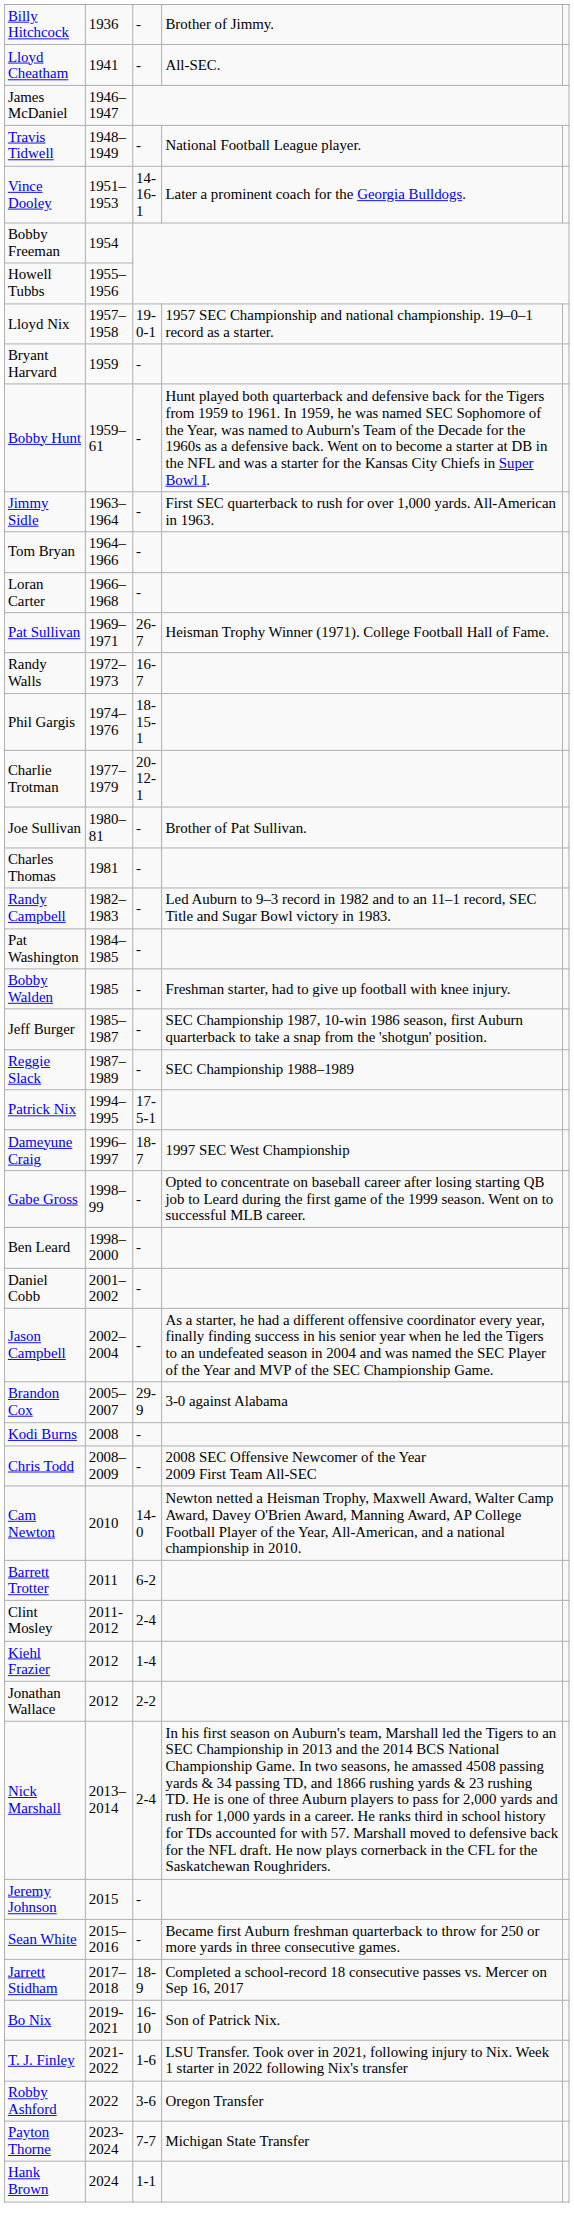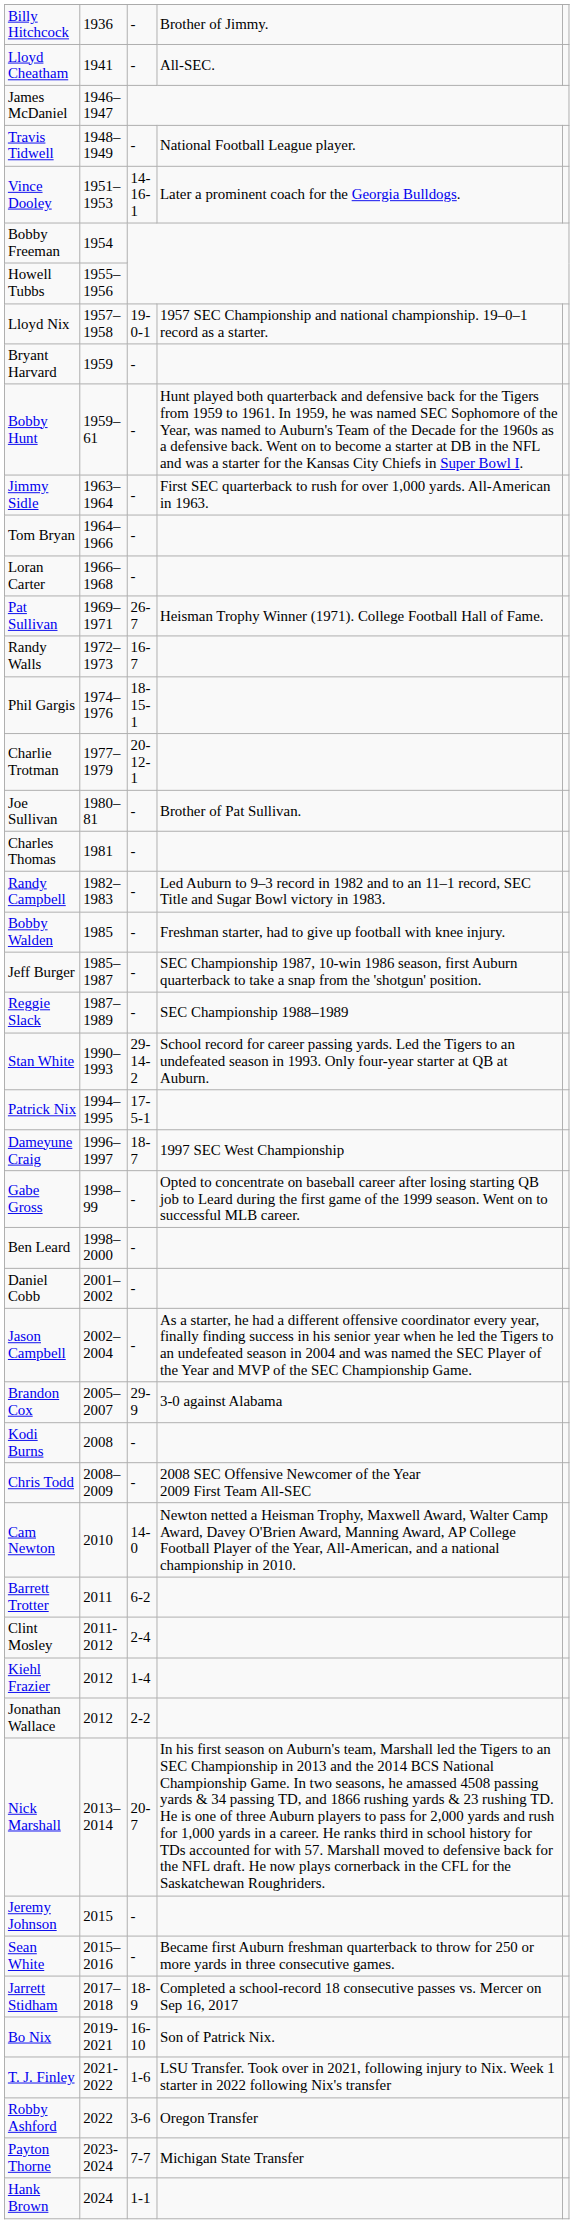 <table class="wikitable sortable" style="text-align:left;">
 <tr>
 </tr>
 <tr>
 <td><a href='#'>Billy Hitchcock</a></td>
 <td>1936</td>
 <td>-</td>
 <td>Brother of Jimmy.</td>
 <td></td>
 </tr>
 <tr>
 <td><a href='#'>Lloyd Cheatham</a></td>
 <td>1941</td>
 <td>-</td>
 <td>All-SEC.</td>
 <td></td>
 </tr>
 <tr>
 <td>James McDaniel</td>
 <td>1946–1947</td>
 </tr>
 <tr>
 <td><a href='#'>Travis Tidwell</a></td>
 <td>1948–1949</td>
 <td>-</td>
 <td>National Football League player.</td>
 <td></td>
 </tr>
 <tr>
 <td><a href='#'>Vince Dooley</a></td>
 <td>1951–1953</td>
 <td>14-16-1</td>
 <td>Later a prominent coach for the <a href='#'>Georgia Bulldogs</a>.</td>
 <td></td>
 </tr>
 <tr>
 <td>Bobby Freeman</td>
 <td>1954</td>
 </tr>
 <tr>
 <td>Howell Tubbs</td>
 <td>1955–1956</td>
 </tr>
 <tr>
 <td>Lloyd Nix</td>
 <td>1957–1958</td>
 <td>19-0-1</td>
 <td>1957 SEC Championship and national championship. 19–0–1 record as a starter.</td>
 <td></td>
 </tr>
 <tr>
 <td>Bryant Harvard</td>
 <td>1959</td>
 <td>-</td>
 <td></td>
 <td></td>
 </tr>
 <tr>
 <td><a href='#'>Bobby Hunt</a></td>
 <td>1959–61</td>
 <td>-</td>
 <td>Hunt played both quarterback and defensive back for the Tigers from 1959 to 1961. In 1959, he was named SEC Sophomore of the Year, was named to Auburn's Team of the Decade for the 1960s as a defensive back. Went on to become a starter at DB in the NFL and was a starter for the Kansas City Chiefs in <a href='#'>Super Bowl I</a>.</td>
 <td></td>
 </tr>
 <tr>
 <td><a href='#'>Jimmy Sidle</a></td>
 <td>1963–1964</td>
 <td>-</td>
 <td>First SEC quarterback to rush for over 1,000 yards. All-American in 1963.</td>
 <td></td>
 </tr>
 <tr>
 <td>Tom Bryan</td>
 <td>1964–1966</td>
 <td>-</td>
 <td></td>
 <td></td>
 </tr>
 <tr>
 <td>Loran Carter</td>
 <td>1966–1968</td>
 <td>-</td>
 <td></td>
 <td></td>
 </tr>
 <tr>
 <td><a href='#'>Pat Sullivan</a></td>
 <td>1969–1971</td>
 <td>26-7</td>
 <td>Heisman Trophy Winner (1971). College Football Hall of Fame.</td>
 <td></td>
 </tr>
 <tr>
 <td>Randy Walls</td>
 <td>1972–1973</td>
 <td>16-7</td>
 <td></td>
 <td></td>
 </tr>
 <tr>
 <td>Phil Gargis</td>
 <td>1974–1976</td>
 <td>18-15-1</td>
 <td></td>
 <td></td>
 </tr>
 <tr>
 <td>Charlie Trotman</td>
 <td>1977–1979</td>
 <td>20-12-1</td>
 <td></td>
 <td></td>
 </tr>
 <tr>
 <td>Joe Sullivan</td>
 <td>1980–81</td>
 <td>-</td>
 <td>Brother of Pat Sullivan.</td>
 <td></td>
 </tr>
 <tr>
 <td>Charles Thomas</td>
 <td>1981</td>
 <td>-</td>
 <td></td>
 <td></td>
 </tr>
 <tr>
 <td><a href='#'>Randy Campbell</a></td>
 <td>1982–1983</td>
 <td>-</td>
 <td>Led Auburn to 9–3 record in 1982 and to an 11–1 record, SEC Title and Sugar Bowl victory in 1983.</td>
 <td></td>
 </tr>
 <tr>
-<td>Pat Washington</td>
-<td>1984–1985</td>
-<td>-</td>
-<td></td>
-<td></td>
-</tr>
-<tr>
 <td><a href='#'>Bobby Walden</a></td>
 <td>1985</td>
 <td>-</td>
 <td>Freshman starter, had to give up football with knee injury.</td>
 <td></td>
 </tr>
 <tr>
 <td>Jeff Burger</td>
 <td>1985–1987</td>
 <td>-</td>
 <td>SEC Championship 1987, 10-win 1986 season, first Auburn quarterback to take a snap from the 'shotgun' position.</td>
 <td></td>
 </tr>
 <tr>
 <td><a href='#'>Reggie Slack</a></td>
 <td>1987–1989</td>
 <td>-</td>
 <td>SEC Championship 1988–1989</td>
+<td></td>
+</tr>
+<tr>
+<td><a href='#'>Stan White</a></td>
+<td>1990–1993</td>
+<td>29-14-2</td>
+<td>School record for career passing yards. Led the Tigers to an undefeated season in 1993. Only four-year starter at QB at Auburn.</td>
 <td></td>
 </tr>
 <tr>
 <td><a href='#'>Patrick Nix</a></td>
 <td>1994–1995</td>
 <td>17-5-1</td>
 <td></td>
 <td></td>
 </tr>
 <tr>
 <td><a href='#'>Dameyune Craig</a></td>
 <td>1996–1997</td>
 <td>18-7</td>
 <td>1997 SEC West Championship</td>
 <td></td>
 </tr>
 <tr>
 <td><a href='#'>Gabe Gross</a></td>
 <td>1998–99</td>
 <td>-</td>
 <td>Opted to concentrate on baseball career after losing starting QB job to Leard during the first game of the 1999 season. Went on to successful MLB career.</td>
 <td></td>
 </tr>
 <tr>
 <td>Ben Leard</td>
 <td>1998–2000</td>
 <td>-</td>
 <td></td>
 <td></td>
 </tr>
 <tr>
 <td>Daniel Cobb</td>
 <td>2001–2002</td>
 <td>-</td>
 <td></td>
 <td></td>
 </tr>
 <tr>
 <td><a href='#'>Jason Campbell</a></td>
 <td>2002–2004</td>
 <td>-</td>
 <td>As a starter, he had a different offensive coordinator every year, finally finding success in his senior year when he led the Tigers to an undefeated season in 2004 and was named the SEC Player of the Year and MVP of the SEC Championship Game.</td>
 <td></td>
 </tr>
 <tr>
 <td><a href='#'>Brandon Cox</a></td>
 <td>2005–2007</td>
 <td>29-9</td>
 <td>3-0 against Alabama</td>
 <td></td>
 </tr>
 <tr>
 <td><a href='#'>Kodi Burns</a></td>
 <td>2008</td>
 <td>-</td>
 <td></td>
 <td></td>
 </tr>
 <tr>
 <td><a href='#'>Chris Todd</a></td>
 <td>2008–2009</td>
 <td>-</td>
 <td>2008 SEC Offensive Newcomer of the Year<br>2009 First Team All-SEC</td>
 <td></td>
 </tr>
 <tr>
 <td><a href='#'>Cam Newton</a></td>
 <td>2010</td>
 <td>14-0</td>
 <td>Newton netted a Heisman Trophy, Maxwell Award, Walter Camp Award, Davey O'Brien Award, Manning Award, AP College Football Player of the Year, All-American, and a national championship in 2010.</td>
 <td></td>
 </tr>
 <tr>
 <td><a href='#'>Barrett Trotter</a></td>
 <td>2011</td>
 <td>6-2</td>
 <td></td>
 <td></td>
 </tr>
 <tr>
 <td>Clint Mosley</td>
 <td>2011-2012</td>
 <td>2-4</td>
 <td></td>
 <td></td>
 </tr>
 <tr>
 <td><a href='#'>Kiehl Frazier</a></td>
 <td>2012</td>
 <td>1-4</td>
 <td></td>
 <td></td>
 </tr>
 <tr>
 <td>Jonathan Wallace</td>
 <td>2012</td>
 <td>2-2</td>
 <td></td>
 <td></td>
 </tr>
 <tr>
 <td><a href='#'>Nick Marshall</a></td>
 <td>2013–2014</td>
-<td>2-4</td>
+<td>20-7</td>
 <td>In his first season on Auburn's team, Marshall led the Tigers to an SEC Championship in 2013 and the 2014 BCS National Championship Game. In two seasons, he amassed 4508 passing yards & 34 passing TD, and 1866 rushing yards & 23 rushing TD. He is one of three Auburn players to pass for 2,000 yards and rush for 1,000 yards in a career. He ranks third in school history for TDs accounted for with 57. Marshall moved to defensive back for the NFL draft. He now plays cornerback in the CFL for the Saskatchewan Roughriders.</td>
 <td></td>
 </tr>
 <tr>
 <td><a href='#'>Jeremy Johnson</a></td>
 <td>2015</td>
 <td>-</td>
 <td></td>
 <td></td>
 </tr>
 <tr>
 <td><a href='#'>Sean White</a></td>
 <td>2015–2016</td>
 <td>-</td>
 <td>Became first Auburn freshman quarterback to throw for 250 or more yards in three consecutive games.</td>
 <td></td>
 </tr>
 <tr>
 <td><a href='#'>Jarrett Stidham</a></td>
 <td>2017– 2018</td>
 <td>18-9</td>
 <td>Completed a school-record 18 consecutive passes vs. Mercer on Sep 16, 2017</td>
 <td></td>
 </tr>
 <tr>
 <td><a href='#'>Bo Nix</a></td>
 <td>2019-2021</td>
 <td>16-10</td>
 <td>Son of Patrick Nix.</td>
 <td></td>
 </tr>
 <tr>
 <td><a href='#'>T. J. Finley</a></td>
 <td>2021-2022</td>
 <td>1-6</td>
 <td>LSU Transfer. Took over in 2021, following injury to Nix. Week 1 starter in 2022 following Nix's transfer</td>
 <td></td>
 </tr>
 <tr>
 <td><a href='#'>Robby Ashford</a></td>
 <td>2022</td>
 <td>3-6</td>
 <td>Oregon Transfer</td>
 <td></td>
 </tr>
 <tr>
 <td><a href='#'>Payton Thorne</a></td>
 <td>2023-2024</td>
 <td>7-7</td>
 <td>Michigan State Transfer</td>
 <td></td>
 </tr>
 <tr>
 <td><a href='#'>Hank Brown</a></td>
 <td>2024</td>
 <td>1-1</td>
 <td></td>
 <td></td>
 </tr>
 </table>
